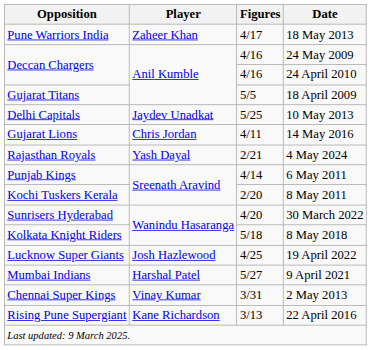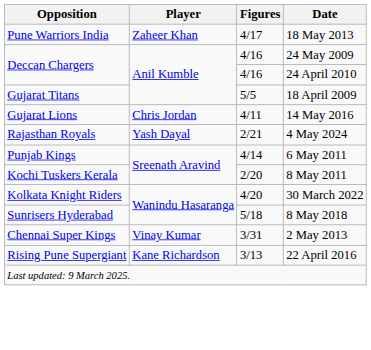 <table class="wikitable sortable">
 <tr>
 <th>Opposition</th>
 <th>Player</th>
 <th>Figures</th>
 <th>Date</th>
 </tr>
 <tr>
 <td><a href='#'>Pune Warriors India</a></td>
 <td><a href='#'>Zaheer Khan</a></td>
 <td>4/17</td>
 <td>18 May 2013</td>
 </tr>
 <tr>
 <td rowspan="2"><a href='#'>Deccan Chargers</a></td>
 <td rowspan="3"><a href='#'>Anil Kumble</a></td>
 <td>4/16</td>
 <td>24 May 2009</td>
 </tr>
 <tr>
 <td>4/16</td>
 <td>24 April 2010</td>
 </tr>
 <tr>
 <td><a href='#'>Gujarat Titans</a></td>
 <td>5/5</td>
 <td>18 April 2009</td>
 </tr>
 <tr>
-<td><a href='#'>Delhi Capitals</a></td>
-<td><a href='#'>Jaydev Unadkat</a></td>
-<td>5/25</td>
-<td>10 May 2013</td>
-</tr>
-<tr>
 <td><a href='#'>Gujarat Lions</a></td>
 <td><a href='#'>Chris Jordan</a></td>
 <td>4/11</td>
 <td>14 May 2016</td>
 </tr>
 <tr>
 <td><a href='#'>Rajasthan Royals</a></td>
 <td><a href='#'>Yash Dayal</a></td>
 <td>2/21</td>
 <td>4 May 2024</td>
 </tr>
 <tr>
 <td><a href='#'>Punjab Kings</a></td>
 <td rowspan="2"><a href='#'>Sreenath Aravind</a></td>
 <td>4/14</td>
 <td>6 May 2011</td>
 </tr>
 <tr>
 <td><a href='#'>Kochi Tuskers Kerala</a></td>
 <td>2/20</td>
 <td>8 May 2011</td>
 </tr>
 <tr>
-<td><a href='#'>Sunrisers Hyderabad</a></td>
+<td><a href='#'>Kolkata Knight Riders</a></td>
 <td rowspan="2"><a href='#'>Wanindu Hasaranga</a></td>
 <td>4/20</td>
 <td>30 March 2022</td>
 </tr>
 <tr>
-<td><a href='#'>Kolkata Knight Riders</a></td>
+<td><a href='#'>Sunrisers Hyderabad</a></td>
 <td>5/18</td>
 <td>8 May 2018</td>
-</tr>
-<tr>
-<td><a href='#'>Lucknow Super Giants</a></td>
-<td><a href='#'>Josh Hazlewood</a></td>
-<td>4/25</td>
-<td>19 April 2022</td>
-</tr>
-<tr>
-<td><a href='#'>Mumbai Indians</a></td>
-<td><a href='#'>Harshal Patel</a></td>
-<td>5/27</td>
-<td>9 April 2021</td>
 </tr>
 <tr>
 <td><a href='#'>Chennai Super Kings</a></td>
 <td><a href='#'>Vinay Kumar</a></td>
 <td>3/31</td>
 <td>2 May 2013</td>
 </tr>
 <tr>
 <td><a href='#'>Rising Pune Supergiant</a></td>
 <td><a href='#'>Kane Richardson</a></td>
 <td>3/13</td>
 <td>22 April 2016</td>
 </tr>
 <tr class=sortbottom>
 <td colspan="4"><small><em>Last updated: 9 March 2025.</em></small></td>
 </tr>
 </table>
